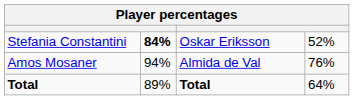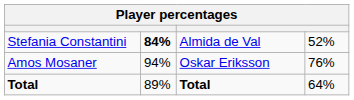 <table class="wikitable">
 <tr>
 <th colspan=4 width=400>Player percentages</th>
 </tr>
 <tr>
 <th colspan=2 width=200 style="white-space:nowrap;"></th>
 <th colspan=2 width=200 style="white-space:nowrap;"></th>
 </tr>
 <tr>
 <td><a href='#'>Stefania Constantini</a></td>
 <td><strong>84%</strong></td>
-<td><a href='#'>Oskar Eriksson</a></td>
+<td><a href='#'>Almida de Val</a></td>
 <td>52%</td>
 </tr>
 <tr>
 <td><a href='#'>Amos Mosaner</a></td>
 <td>94%</td>
-<td><a href='#'>Almida de Val</a></td>
+<td><a href='#'>Oskar Eriksson</a></td>
 <td>76%</td>
 </tr>
 <tr>
 <td><strong>Total</strong></td>
 <td>89%</td>
 <td><strong>Total</strong></td>
 <td>64%</td>
 </tr>
 </table>
